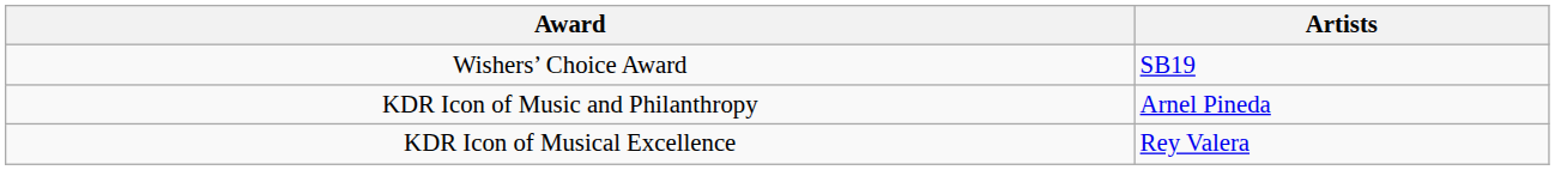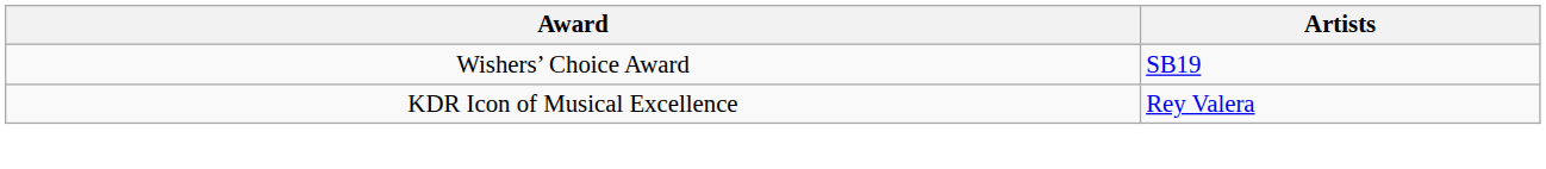 <table class="wikitable"  style="width:50%;">
 <tr>
 <th scope="col">Award</th>
 <th scope="col">Artists</th>
 </tr>
 <tr>
 <td align="center">Wishers’ Choice Award</td>
 <td><a href='#'>SB19</a></td>
 </tr>
 <tr>
-<td align="center">KDR Icon of Music and Philanthropy</td>
-<td><a href='#'>Arnel Pineda</a></td>
-</tr>
-<tr>
 <td align="center">KDR Icon of Musical Excellence</td>
 <td><a href='#'>Rey Valera</a></td>
 </tr>
 </table>
